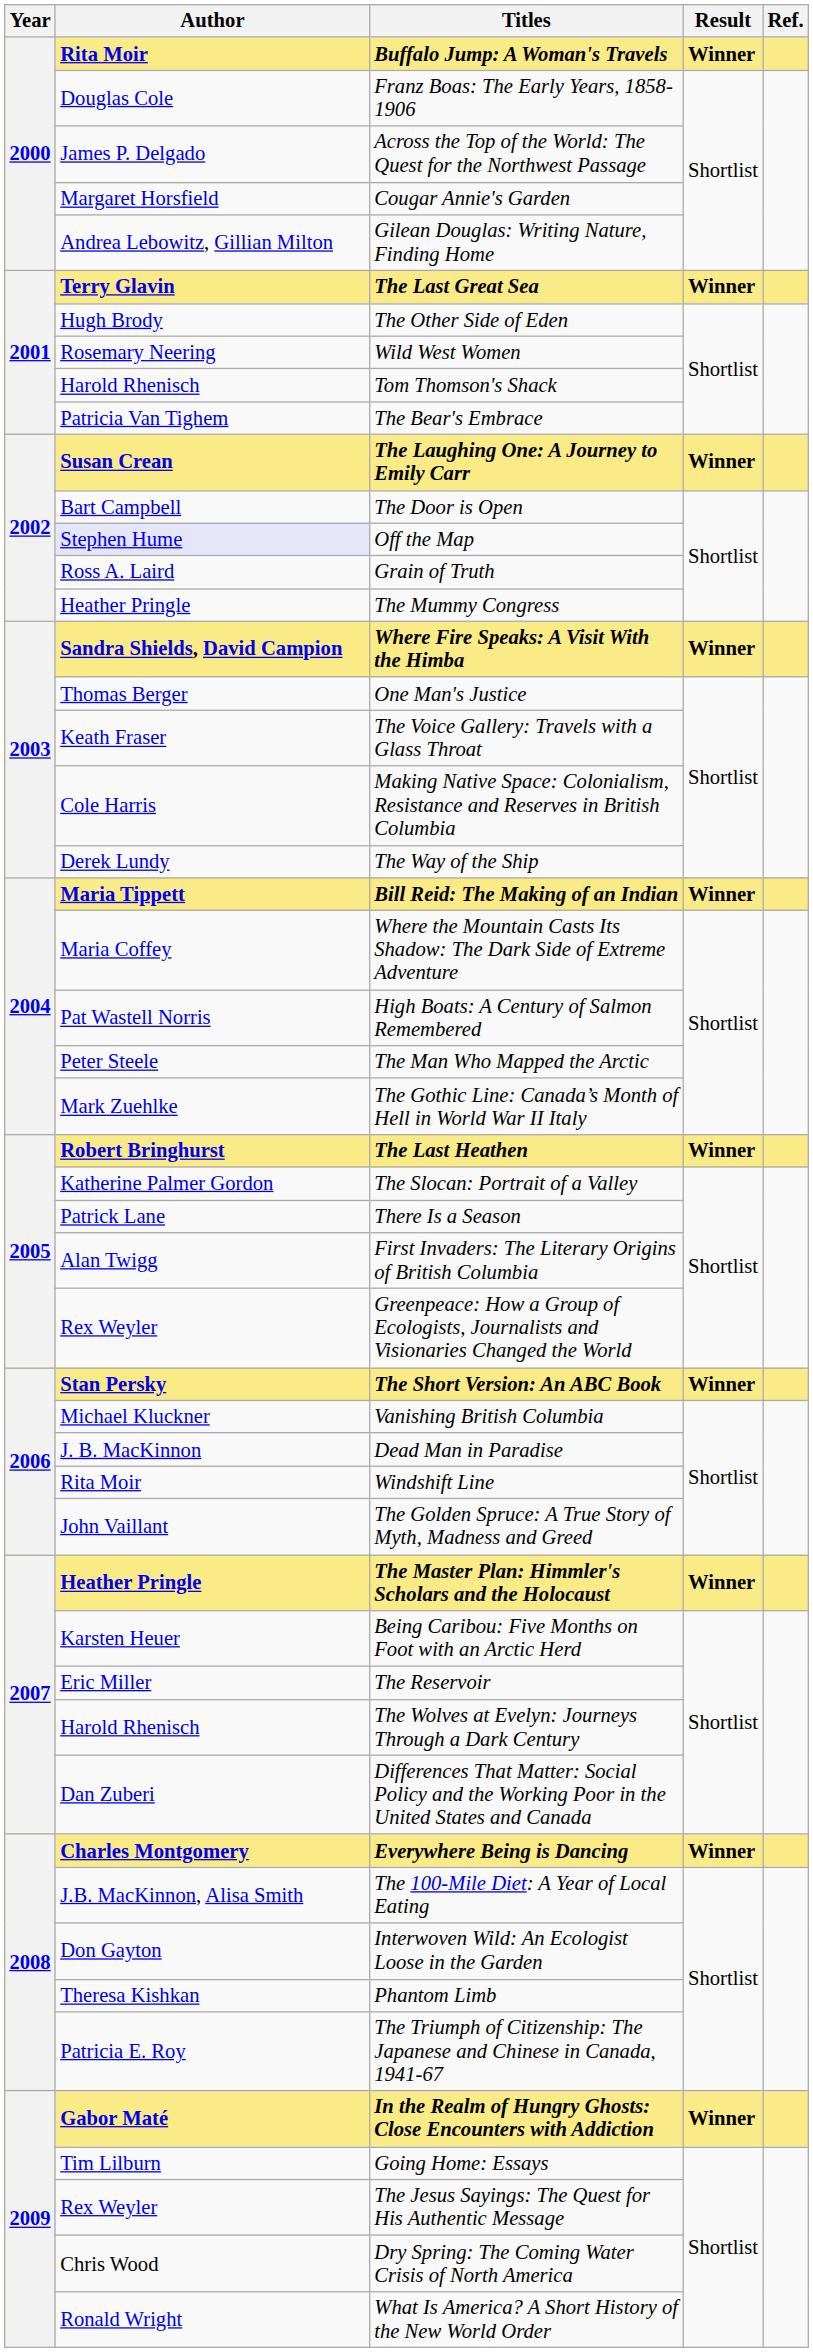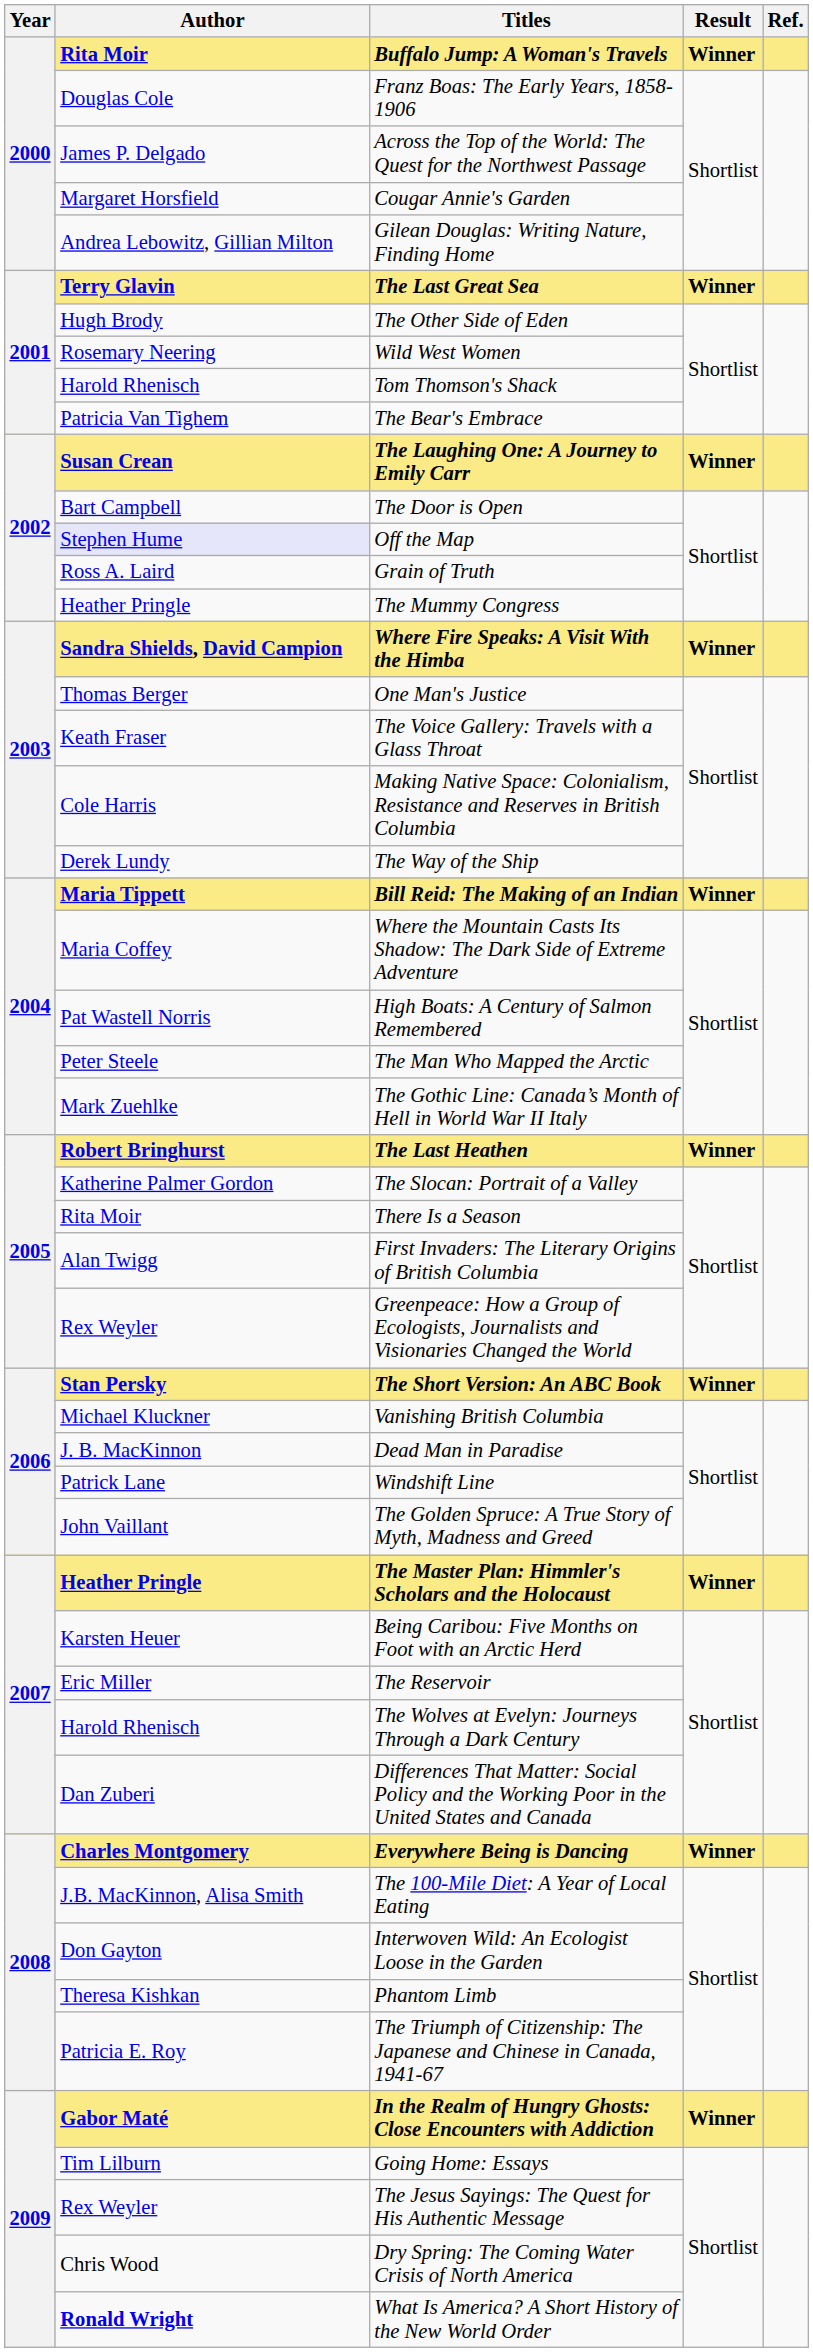 <table class="wikitable" width=100%>
 <tr>
 <th>Year</th>
 <th width=40%>Author</th>
 <th width=40%>Titles</th>
 <th>Result</th>
 <th>Ref.</th>
 </tr>
 <tr style=background:#FAEB86>
 <th rowspan="5"><a href='#'>2000</a></th>
 <td><strong><a href='#'>Rita Moir</a></strong></td>
 <td><strong><em>Buffalo Jump: A Woman's Travels</em></strong></td>
 <td><strong>Winner</strong></td>
 <td></td>
 </tr>
 <tr>
 <td><a href='#'>Douglas Cole</a></td>
 <td><em>Franz Boas: The Early Years, 1858-1906</em></td>
 <td rowspan=4>Shortlist</td>
 <td rowspan=4></td>
 </tr>
 <tr>
 <td><a href='#'>James P. Delgado</a></td>
 <td><em>Across the Top of the World: The Quest for the Northwest Passage</em></td>
 </tr>
 <tr>
 <td><a href='#'>Margaret Horsfield</a></td>
 <td><em>Cougar Annie's Garden</em></td>
 </tr>
 <tr>
 <td><a href='#'>Andrea Lebowitz</a>, <a href='#'>Gillian Milton</a></td>
 <td><em>Gilean Douglas: Writing Nature, Finding Home</em></td>
 </tr>
 <tr style=background:#FAEB86>
 <th rowspan="5"><a href='#'>2001</a></th>
 <td><strong><a href='#'>Terry Glavin</a></strong></td>
 <td><strong><em>The Last Great Sea</em></strong></td>
 <td><strong>Winner</strong></td>
 <td></td>
 </tr>
 <tr>
 <td><a href='#'>Hugh Brody</a></td>
 <td><em>The Other Side of Eden</em></td>
 <td rowspan=4>Shortlist</td>
 <td rowspan=4></td>
 </tr>
 <tr>
 <td><a href='#'>Rosemary Neering</a></td>
 <td><em>Wild West Women</em></td>
 </tr>
 <tr>
 <td><a href='#'>Harold Rhenisch</a></td>
 <td><em>Tom Thomson's Shack</em></td>
 </tr>
 <tr>
 <td><a href='#'>Patricia Van Tighem</a></td>
 <td><em>The Bear's Embrace</em></td>
 </tr>
 <tr style=background:#FAEB86>
 <th rowspan="5"><a href='#'>2002</a></th>
 <td><strong><a href='#'>Susan Crean</a></strong></td>
 <td><strong><em>The Laughing One: A Journey to Emily Carr</em></strong></td>
 <td><strong>Winner</strong></td>
 <td></td>
 </tr>
 <tr>
 <td><a href='#'>Bart Campbell</a></td>
 <td><em>The Door is Open</em></td>
 <td rowspan=4>Shortlist</td>
 <td rowspan=4></td>
 </tr>
 <tr>
 <td style="background: lavender;"><a href='#'>Stephen Hume</a></td>
 <td><em>Off the Map</em></td>
 </tr>
 <tr>
 <td><a href='#'>Ross A. Laird</a></td>
 <td><em>Grain of Truth</em></td>
 </tr>
 <tr>
 <td><a href='#'>Heather Pringle</a></td>
 <td><em>The Mummy Congress</em></td>
 </tr>
 <tr style=background:#FAEB86>
 <th rowspan="5"><a href='#'>2003</a></th>
 <td><strong><a href='#'>Sandra Shields</a>, <a href='#'>David Campion</a></strong></td>
 <td><strong><em>Where Fire Speaks: A Visit With the Himba</em></strong></td>
 <td><strong>Winner</strong></td>
 <td></td>
 </tr>
 <tr>
 <td><a href='#'>Thomas Berger</a></td>
 <td><em>One Man's Justice</em></td>
 <td rowspan=4>Shortlist</td>
 <td rowspan=4></td>
 </tr>
 <tr>
 <td><a href='#'>Keath Fraser</a></td>
 <td><em>The Voice Gallery: Travels with a Glass Throat</em></td>
 </tr>
 <tr>
 <td><a href='#'>Cole Harris</a></td>
 <td><em>Making Native Space: Colonialism, Resistance and Reserves in British Columbia</em></td>
 </tr>
 <tr>
 <td><a href='#'>Derek Lundy</a></td>
 <td><em>The Way of the Ship</em></td>
 </tr>
 <tr style=background:#FAEB86>
 <th rowspan="5"><a href='#'>2004</a></th>
 <td><strong><a href='#'>Maria Tippett</a></strong></td>
 <td><strong><em>Bill Reid: The Making of an Indian</em></strong></td>
 <td><strong>Winner</strong></td>
 <td></td>
 </tr>
 <tr>
 <td><a href='#'>Maria Coffey</a></td>
 <td><em>Where the Mountain Casts Its Shadow: The Dark Side of Extreme Adventure</em></td>
 <td rowspan=4>Shortlist</td>
 <td rowspan=4></td>
 </tr>
 <tr>
 <td><a href='#'>Pat Wastell Norris</a></td>
 <td><em>High Boats: A Century of Salmon Remembered</em></td>
 </tr>
 <tr>
 <td><a href='#'>Peter Steele</a></td>
 <td><em>The Man Who Mapped the Arctic</em></td>
 </tr>
 <tr>
 <td><a href='#'>Mark Zuehlke</a></td>
 <td><em>The Gothic Line: Canada’s Month of Hell in World War II Italy</em></td>
 </tr>
 <tr style=background:#FAEB86>
 <th rowspan="5"><a href='#'>2005</a></th>
 <td><strong><a href='#'>Robert Bringhurst</a></strong></td>
 <td><strong><em>The Last Heathen</em></strong></td>
 <td><strong>Winner</strong></td>
 <td></td>
 </tr>
 <tr>
 <td><a href='#'>Katherine Palmer Gordon</a></td>
 <td><em>The Slocan: Portrait of a Valley</em></td>
 <td rowspan=4>Shortlist</td>
 <td rowspan=4></td>
 </tr>
 <tr>
-<td><a href='#'>Patrick Lane</a></td>
+<td><a href='#'>Rita Moir</a></td>
 <td><em>There Is a Season</em></td>
 </tr>
 <tr>
 <td><a href='#'>Alan Twigg</a></td>
 <td><em>First Invaders: The Literary Origins of British Columbia</em></td>
 </tr>
 <tr>
 <td><a href='#'>Rex Weyler</a></td>
 <td><em>Greenpeace: How a Group of Ecologists, Journalists and Visionaries Changed the World</em></td>
 </tr>
 <tr style=background:#FAEB86>
 <th rowspan="5"><a href='#'>2006</a></th>
 <td><strong><a href='#'>Stan Persky</a></strong></td>
 <td><strong><em>The Short Version: An ABC Book</em></strong></td>
 <td><strong>Winner</strong></td>
 <td></td>
 </tr>
 <tr>
 <td><a href='#'>Michael Kluckner</a></td>
 <td><em>Vanishing British Columbia</em></td>
 <td rowspan=4>Shortlist</td>
 <td rowspan=4></td>
 </tr>
 <tr>
 <td><a href='#'>J. B. MacKinnon</a></td>
 <td><em>Dead Man in Paradise </em></td>
 </tr>
 <tr>
-<td><a href='#'>Rita Moir</a></td>
+<td><a href='#'>Patrick Lane</a></td>
 <td><em>Windshift Line</em></td>
 </tr>
 <tr>
 <td><a href='#'>John Vaillant</a></td>
 <td><em>The Golden Spruce: A True Story of Myth, Madness and Greed</em></td>
 </tr>
 <tr style=background:#FAEB86>
 <th rowspan="5"><a href='#'>2007</a></th>
 <td><strong><a href='#'>Heather Pringle</a></strong></td>
 <td><strong><em>The Master Plan: Himmler's Scholars and the Holocaust</em></strong></td>
 <td><strong>Winner</strong></td>
 <td></td>
 </tr>
 <tr>
 <td><a href='#'>Karsten Heuer</a></td>
 <td><em>Being Caribou: Five Months on Foot with an Arctic Herd</em></td>
 <td rowspan=4>Shortlist</td>
 <td rowspan=4></td>
 </tr>
 <tr>
 <td><a href='#'>Eric Miller</a></td>
 <td><em>The Reservoir</em></td>
 </tr>
 <tr>
 <td><a href='#'>Harold Rhenisch</a></td>
 <td><em>The Wolves at Evelyn: Journeys Through a Dark Century</em></td>
 </tr>
 <tr>
 <td><a href='#'>Dan Zuberi</a></td>
 <td><em>Differences That Matter: Social Policy and the Working Poor in the United States and Canada</em></td>
 </tr>
 <tr style=background:#FAEB86>
 <th rowspan="5"><a href='#'>2008</a></th>
 <td><strong><a href='#'>Charles Montgomery</a></strong></td>
 <td><strong><em>Everywhere Being is Dancing</em></strong></td>
 <td><strong>Winner</strong></td>
 <td></td>
 </tr>
 <tr>
 <td><a href='#'>J.B. MacKinnon</a>, <a href='#'>Alisa Smith</a></td>
 <td><em>The <a href='#'>100-Mile Diet</a>: A Year of Local Eating</em></td>
 <td rowspan=4>Shortlist</td>
 <td rowspan=4></td>
 </tr>
 <tr>
 <td><a href='#'>Don Gayton</a></td>
 <td><em>Interwoven Wild: An Ecologist Loose in the Garden</em></td>
 </tr>
 <tr>
 <td><a href='#'>Theresa Kishkan</a></td>
 <td><em>Phantom Limb</em></td>
 </tr>
 <tr>
 <td><a href='#'>Patricia E. Roy</a></td>
 <td><em>The Triumph of Citizenship: The Japanese and Chinese in Canada, 1941-67</em></td>
 </tr>
 <tr style=background:#FAEB86>
 <th rowspan="5"><a href='#'>2009</a></th>
 <td><strong><a href='#'>Gabor Maté</a></strong></td>
 <td><strong><em>In the Realm of Hungry Ghosts: Close Encounters with Addiction</em></strong></td>
 <td><strong>Winner</strong></td>
 <td></td>
 </tr>
 <tr>
 <td><a href='#'>Tim Lilburn</a></td>
 <td><em>Going Home: Essays</em></td>
 <td rowspan=4>Shortlist</td>
 <td rowspan=4></td>
 </tr>
 <tr>
 <td><a href='#'>Rex Weyler</a></td>
 <td><em>The Jesus Sayings: The Quest for His Authentic Message</em></td>
 </tr>
 <tr>
 <td>Chris Wood</td>
 <td><em>Dry Spring: The Coming Water Crisis of North America</em></td>
 </tr>
 <tr>
-<td><a href='#'>Ronald Wright</a></td>
+<td><strong><a href='#'>Ronald Wright</a></strong></td>
 <td><em>What Is America? A Short History of the New World Order</em></td>
 </tr>
 </table>
